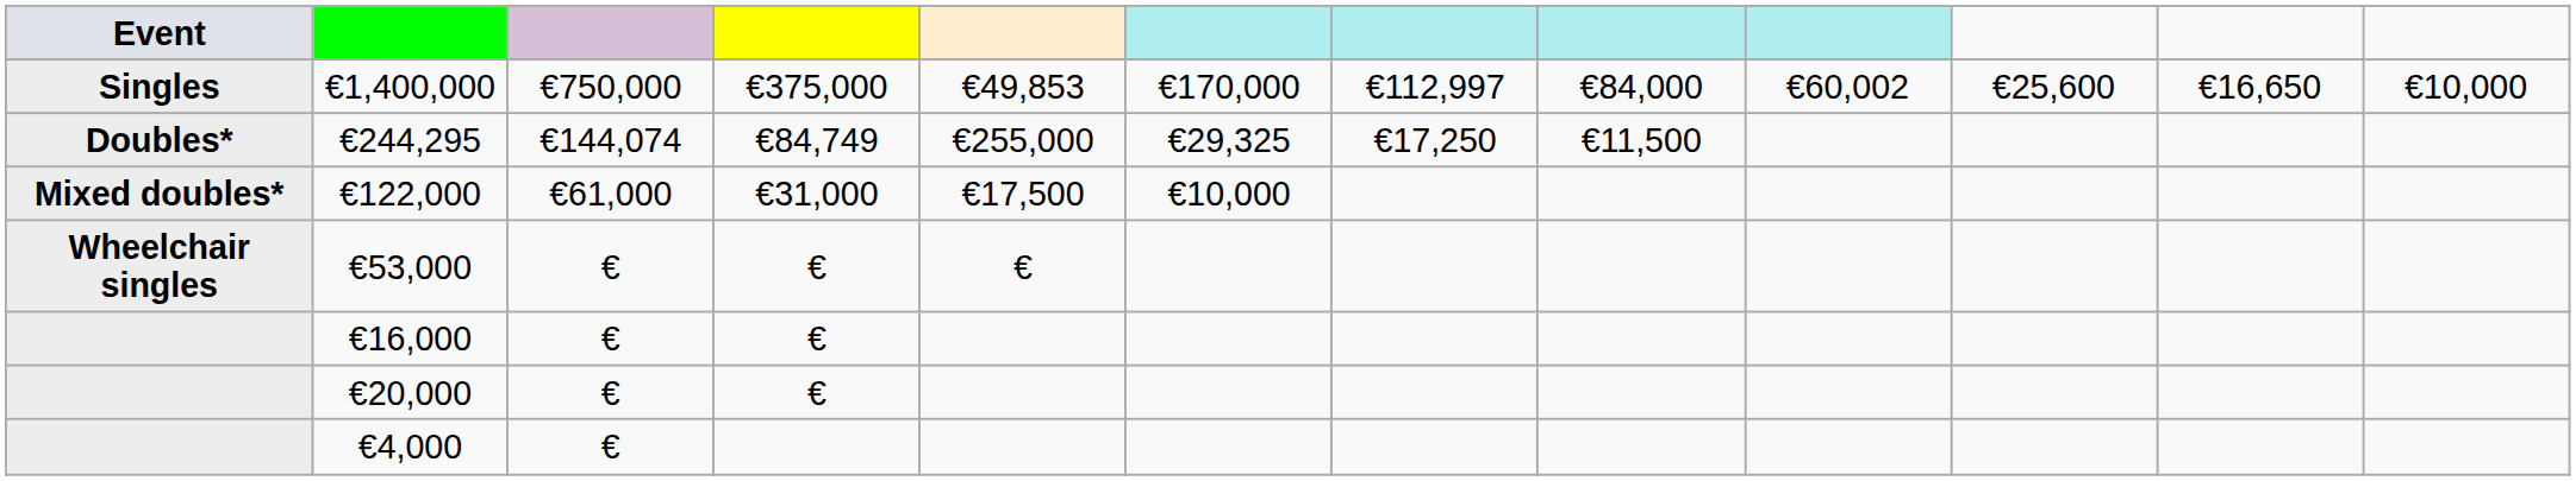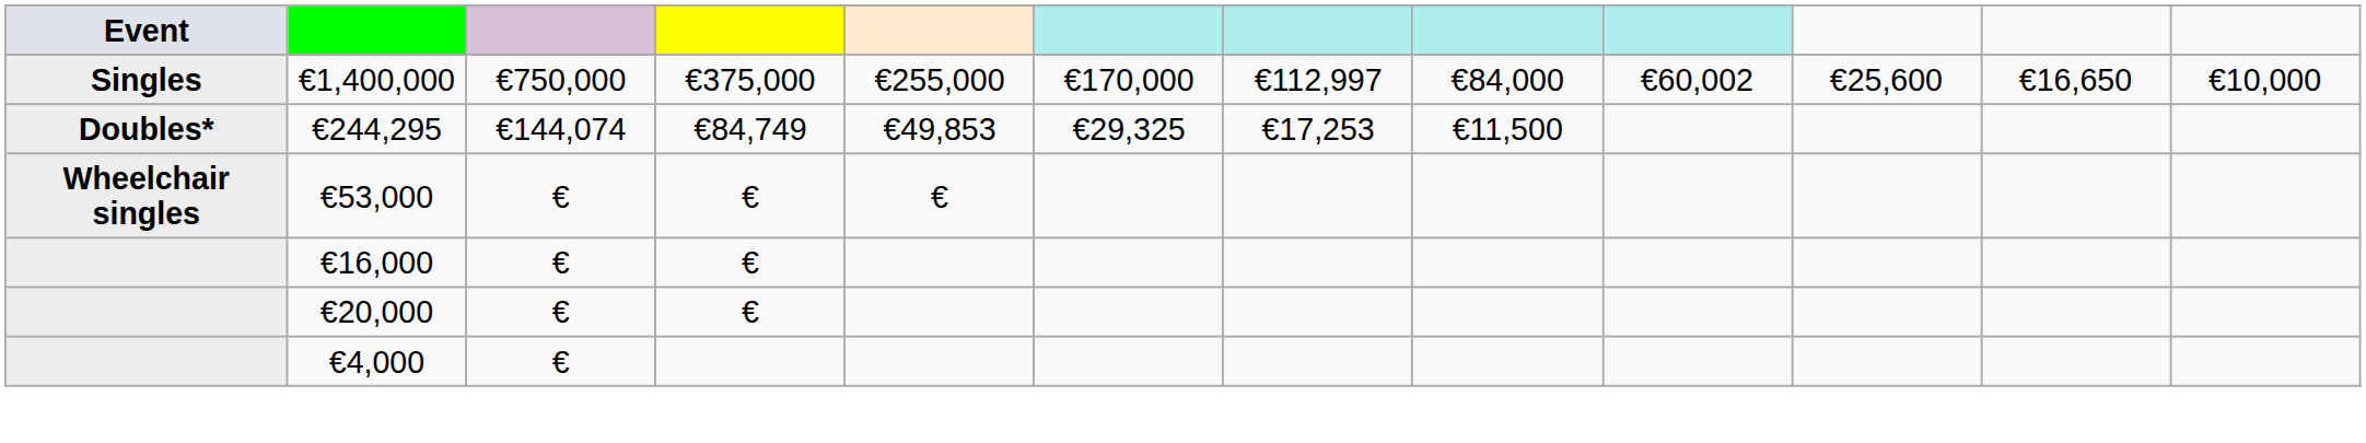 <table class="wikitable" style="font-size:95%;text-align:center">
 <tr>
 <td style="width:130px; background:#dfe2e9;"><strong>Event</strong></td>
 <td style="width:80px; background:lime;"><strong></strong></td>
 <td style="width:85px; background:thistle;"></td>
 <td style="width:85px; background:#ff0;"></td>
 <td style="width:85px; background:#ffebcd;"></td>
 <td style="width:85px; background:#afeeee;"></td>
 <td style="width:85px; background:#afeeee;"></td>
 <td style="width:85px; background:#afeeee;"></td>
 <td style="width:85px; background:#afeeee;"></td>
 <td style="width:85px;"></td>
 <td style="width:85px;"></td>
 <td style="width:85px;"></td>
 </tr>
 <tr>
 <td style="background:#ededed;"><strong>Singles</strong></td>
 <td>€1,400,000</td>
 <td>€750,000</td>
 <td>€375,000</td>
-<td>€49,853</td>
+<td>€255,000</td>
 <td>€170,000</td>
 <td>€112,997</td>
 <td>€84,000</td>
 <td>€60,002</td>
 <td>€25,600</td>
 <td>€16,650</td>
 <td>€10,000</td>
 </tr>
 <tr>
 <td style="background:#ededed;"><strong>Doubles*</strong></td>
 <td>€244,295</td>
 <td>€144,074</td>
 <td>€84,749</td>
-<td>€255,000</td>
+<td>€49,853</td>
 <td>€29,325</td>
-<td>€17,250</td>
+<td>€17,253</td>
 <td>€11,500</td>
-<td></td>
-<td></td>
-<td></td>
-<td></td>
-</tr>
-<tr>
-<td style="background:#ededed;"><strong>Mixed doubles*</strong></td>
-<td>€122,000</td>
-<td>€61,000</td>
-<td>€31,000</td>
-<td>€17,500</td>
-<td>€10,000</td>
-<td></td>
-<td></td>
 <td></td>
 <td></td>
 <td></td>
 <td></td>
 </tr>
 <tr>
 <td style="background:#ededed;"><strong>Wheelchair singles</strong></td>
 <td>€53,000</td>
 <td>€</td>
 <td>€</td>
 <td>€</td>
 <td></td>
 <td></td>
 <td></td>
 <td></td>
 <td></td>
 <td></td>
 <td></td>
 </tr>
 <tr>
 <td style="background:#ededed;"><strong></strong></td>
 <td>€16,000</td>
 <td>€</td>
 <td>€</td>
 <td></td>
 <td></td>
 <td></td>
 <td></td>
 <td></td>
 <td></td>
 <td></td>
 <td></td>
 </tr>
 <tr>
 <td style="background:#ededed;"><strong></strong></td>
 <td>€20,000</td>
 <td>€</td>
 <td>€</td>
 <td></td>
 <td></td>
 <td></td>
 <td></td>
 <td></td>
 <td></td>
 <td></td>
 <td></td>
 </tr>
 <tr>
 <td style="background:#ededed;"><strong></strong></td>
 <td>€4,000</td>
 <td>€</td>
 <td></td>
 <td></td>
 <td></td>
 <td></td>
 <td></td>
 <td></td>
 <td></td>
 <td></td>
 <td></td>
 </tr>
 </table>
